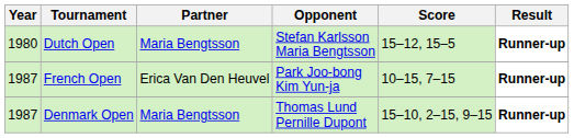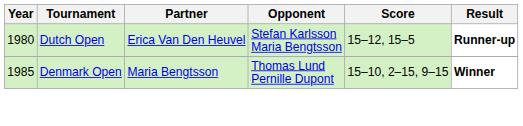 <table class="sortable wikitable" style="font-size: 90%;">
 <tr>
 <th>Year</th>
 <th>Tournament</th>
 <th>Partner</th>
 <th>Opponent</th>
 <th>Score</th>
 <th>Result</th>
 </tr>
 <tr style="background:#D4F1C5">
 <td align="center">1980</td>
 <td align="left"><a href='#'>Dutch Open</a></td>
-<td align="left"> <a href='#'>Maria Bengtsson</a></td>
+<td align="left"> <a href='#'>Erica Van Den Heuvel</a></td>
 <td align="left"> <a href='#'>Stefan Karlsson</a><br> <a href='#'>Maria Bengtsson</a></td>
 <td align="left">15–12, 15–5</td>
 <td style="text-align:left; background:white"> <strong>Runner-up</strong></td>
 </tr>
 <tr>
 </tr>
-<tr style="background:#D4F1C5">
-<td align="center">1987</td>
-<td align="left"><a href='#'>French Open</a></td>
-<td align="left"> Erica Van Den Heuvel</td>
-<td align="left"> <a href='#'>Park Joo-bong</a><br> <a href='#'>Kim Yun-ja</a></td>
-<td align="left">10–15, 7–15</td>
-<td style="text-align:left; background:white"> <strong>Runner-up</strong></td>
-</tr>
 <tr>
 </tr>
 <tr style="background:#D4F1C5">
-<td align="center">1987</td>
+<td align="center">1985</td>
 <td align="left"><a href='#'>Denmark Open</a></td>
 <td align="left"> <a href='#'>Maria Bengtsson</a></td>
 <td align="left"> <a href='#'>Thomas Lund</a><br> <a href='#'>Pernille Dupont</a></td>
 <td align="left">15–10, 2–15, 9–15</td>
-<td style="text-align:left; background:white"> <strong>Runner-up</strong></td>
+<td style="text-align:left; background:white"> <strong>Winner</strong></td>
 </tr>
 </table>
